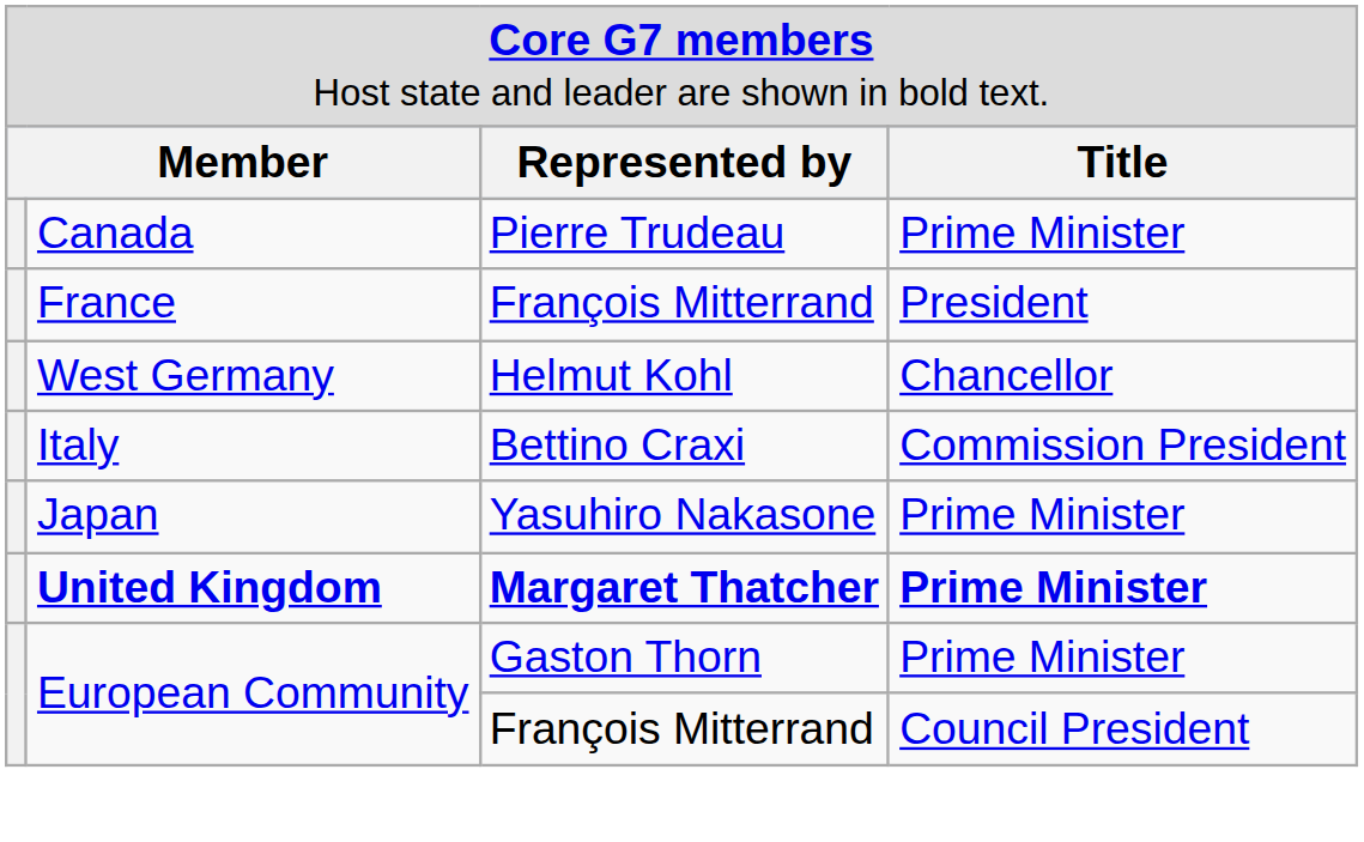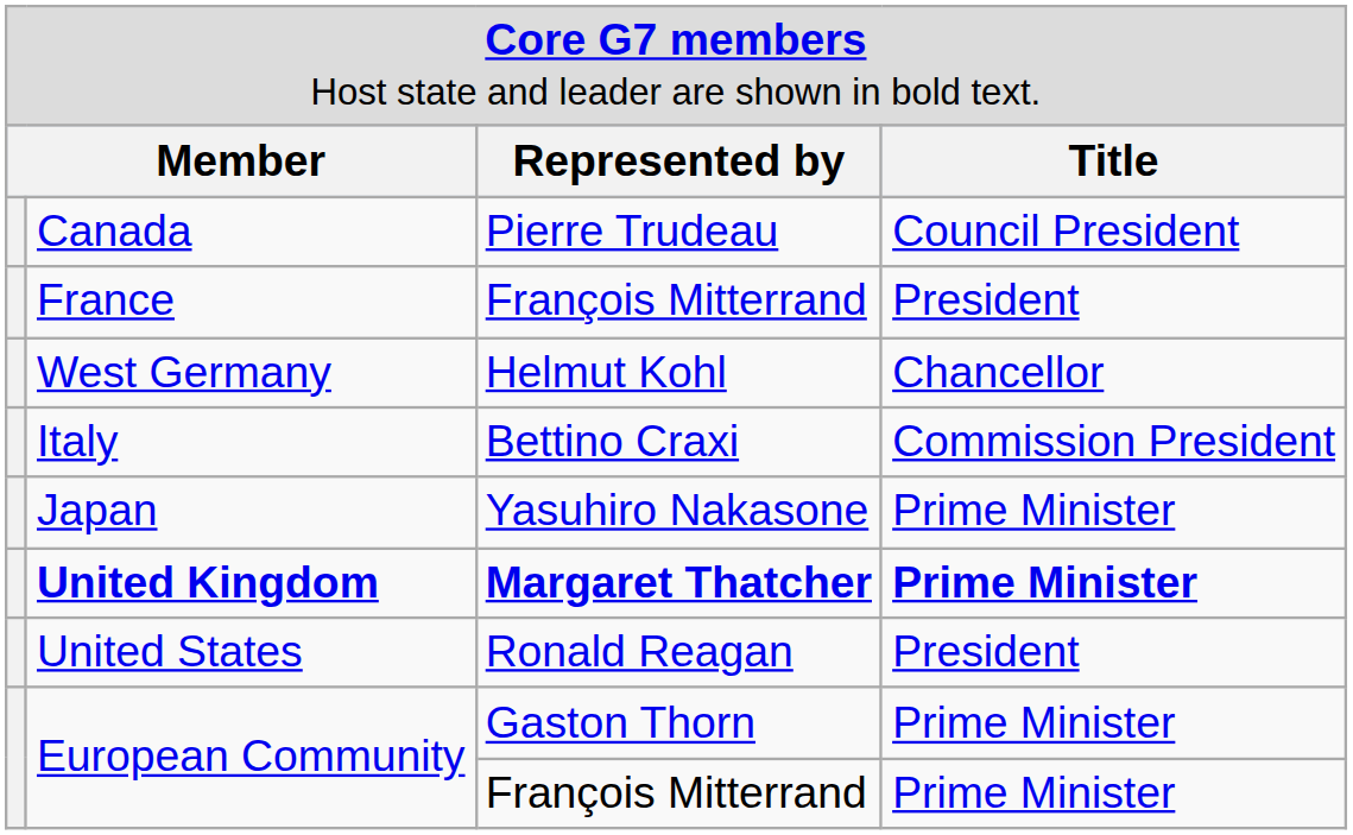 <table class="wikitable">
 <tr>
 <td colspan="4" style="text-align: center; background:Gainsboro"><strong><a href='#'>Core G7 members</a></strong><br><small>Host state and leader are shown in bold text.</small></td>
 </tr>
 <tr style="background:LightSteelBlue; text-align:center;">
 <th colspan=2>Member</th>
 <th>Represented by</th>
 <th>Title</th>
 </tr>
 <tr>
 <th></th>
 <td><a href='#'>Canada</a></td>
 <td><a href='#'>Pierre Trudeau</a></td>
-<td><a href='#'>Prime Minister</a></td>
+<td><a href='#'>Council President</a></td>
 </tr>
 <tr>
 <th></th>
 <td><a href='#'>France</a></td>
 <td><a href='#'>François Mitterrand</a></td>
 <td><a href='#'>President</a></td>
 </tr>
 <tr>
 <th></th>
 <td><a href='#'>West Germany</a></td>
 <td><a href='#'>Helmut Kohl</a></td>
 <td><a href='#'>Chancellor</a></td>
 </tr>
 <tr>
 <th></th>
 <td><a href='#'>Italy</a></td>
 <td><a href='#'>Bettino Craxi</a></td>
 <td><a href='#'>Commission President</a></td>
 </tr>
 <tr>
 <th></th>
 <td><a href='#'>Japan</a></td>
 <td><a href='#'>Yasuhiro Nakasone</a></td>
 <td><a href='#'>Prime Minister</a></td>
 </tr>
 <tr>
 <th></th>
 <td><strong><a href='#'>United Kingdom</a></strong></td>
 <td><strong><a href='#'>Margaret Thatcher</a></strong></td>
 <td><strong><a href='#'>Prime Minister</a></strong></td>
 </tr>
 <tr>
+<th></th>
+<td><a href='#'>United States</a></td>
+<td><a href='#'>Ronald Reagan</a></td>
+<td><a href='#'>President</a></td>
+</tr>
+<tr>
 <th rowspan="2"></th>
 <td rowspan="2"><a href='#'>European Community</a></td>
 <td><a href='#'>Gaston Thorn</a></td>
 <td><a href='#'>Prime Minister</a></td>
 </tr>
 <tr>
 <td>François Mitterrand</td>
-<td><a href='#'>Council President</a></td>
+<td><a href='#'>Prime Minister</a></td>
 </tr>
 </table>
